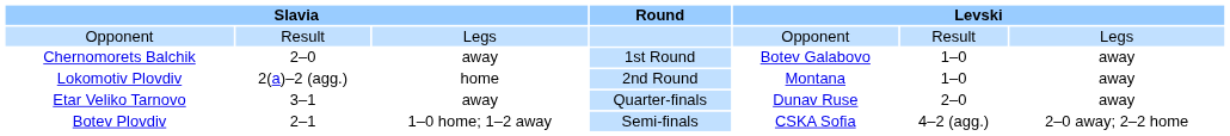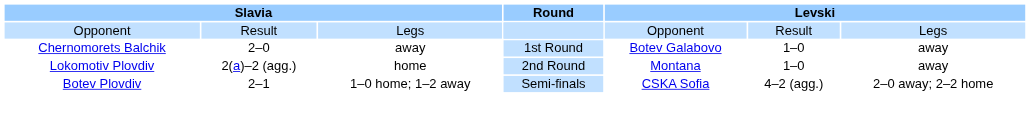 <table width="100%" style="text-align:center">
 <tr valign=top bgcolor=#99ccff>
 <th colspan=3 style="width:1*">Slavia</th>
 <th><strong>Round</strong></th>
 <th colspan=3 style="width:1*">Levski</th>
 </tr>
 <tr valign=top bgcolor=#c1e0ff>
 <td>Opponent</td>
 <td>Result</td>
 <td>Legs</td>
 <td bgcolor=#c1e0ff></td>
 <td>Opponent</td>
 <td>Result</td>
 <td>Legs</td>
 </tr>
 <tr>
 <td><a href='#'>Chernomorets Balchik</a></td>
 <td>2–0</td>
 <td>away</td>
 <td bgcolor="#c1e0ff">1st Round</td>
 <td><a href='#'>Botev Galabovo</a></td>
 <td>1–0 </td>
 <td>away</td>
 </tr>
 <tr>
 <td><a href='#'>Lokomotiv Plovdiv</a></td>
 <td>2(<a href='#'>a</a>)–2 (agg.)</td>
 <td>home</td>
 <td bgcolor="#c1e0ff">2nd Round</td>
 <td><a href='#'>Montana</a></td>
 <td>1–0</td>
 <td>away</td>
 </tr>
 <tr>
-<td><a href='#'>Etar Veliko Tarnovo</a></td>
-<td>3–1</td>
-<td>away</td>
-<td bgcolor="#c1e0ff">Quarter-finals</td>
-<td><a href='#'>Dunav Ruse</a></td>
-<td>2–0</td>
-<td>away</td>
-</tr>
-<tr>
 <td><a href='#'>Botev Plovdiv</a></td>
 <td>2–1 </td>
 <td>1–0 home; 1–2 away</td>
 <td bgcolor="#c1e0ff">Semi-finals</td>
 <td><a href='#'>CSKA Sofia</a></td>
 <td>4–2 (agg.)</td>
 <td>2–0 away; 2–2 home</td>
 </tr>
 </table>
